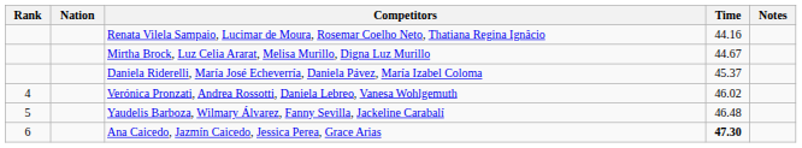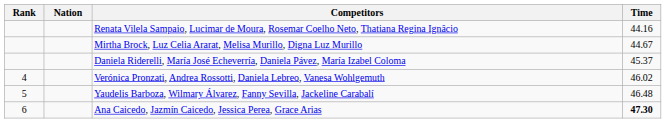 <table class="wikitable sortable" width=80% style="text-align:center; font-size:95%">
 <tr>
 <th>Rank</th>
 <th>Nation</th>
 <th>Competitors</th>
 <th>Time</th>
-<th>Notes</th>
 </tr>
 <tr>
 <td></td>
 <td align=left></td>
 <td align=left><a href='#'>Renata Vilela Sampaio</a>, <a href='#'>Lucimar de Moura</a>, <a href='#'>Rosemar Coelho Neto</a>, <a href='#'>Thatiana Regina Ignâcio</a></td>
 <td>44.16</td>
-<td></td>
 </tr>
 <tr>
 <td></td>
 <td align=left></td>
 <td align=left><a href='#'>Mirtha Brock</a>, <a href='#'>Luz Celia Ararat</a>, <a href='#'>Melisa Murillo</a>, <a href='#'>Digna Luz Murillo</a></td>
 <td>44.67</td>
-<td></td>
 </tr>
 <tr>
 <td></td>
 <td align=left></td>
 <td align=left><a href='#'>Daniela Riderelli</a>, <a href='#'>María José Echeverría</a>, <a href='#'>Daniela Pávez</a>, <a href='#'>María Izabel Coloma</a></td>
 <td>45.37</td>
-<td></td>
 </tr>
 <tr>
 <td>4</td>
 <td align=left></td>
 <td align=left><a href='#'>Verónica Pronzati</a>, <a href='#'>Andrea Rossotti</a>, <a href='#'>Daniela Lebreo</a>, <a href='#'>Vanesa Wohlgemuth</a></td>
 <td>46.02</td>
-<td></td>
 </tr>
 <tr>
 <td>5</td>
 <td align=left></td>
 <td align=left><a href='#'>Yaudelis Barboza</a>, <a href='#'>Wilmary Álvarez</a>, <a href='#'>Fanny Sevilla</a>, <a href='#'>Jackeline Carabalí</a></td>
 <td>46.48</td>
-<td></td>
 </tr>
 <tr>
 <td>6</td>
 <td align=left></td>
 <td align=left><a href='#'>Ana Caicedo</a>, <a href='#'>Jazmín Caicedo</a>, <a href='#'>Jessica Perea</a>, <a href='#'>Grace Arias</a></td>
 <td><strong>47.30</strong></td>
-<td></td>
 </tr>
 </table>
